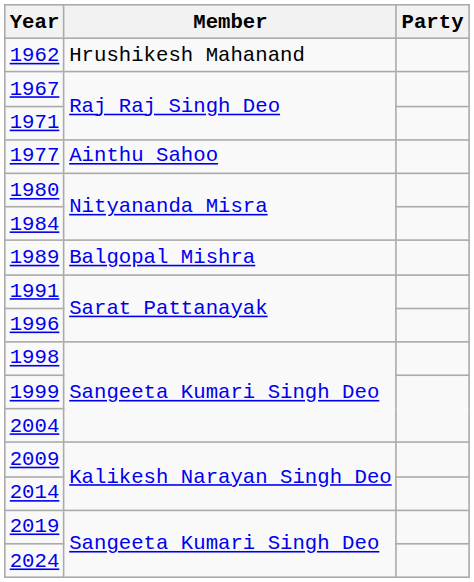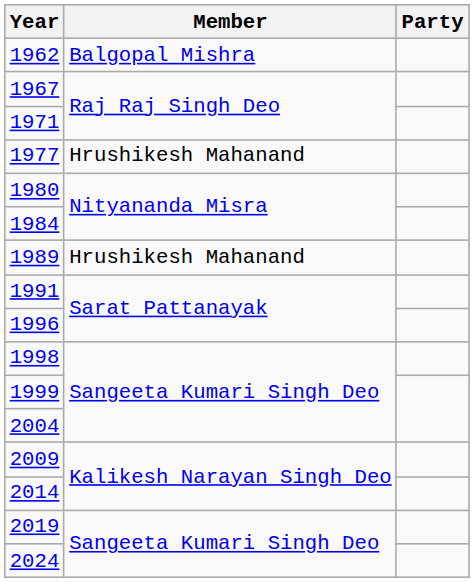 <table class="wikitable sortable">
 <tr>
 <th>Year</th>
 <th>Member</th>
 <th colspan="2">Party</th>
 </tr>
 <tr>
 <td><a href='#'>1962</a></td>
-<td>Hrushikesh Mahanand</td>
+<td><a href='#'>Balgopal Mishra</a></td>
 <td></td>
 </tr>
 <tr>
 <td><a href='#'>1967</a></td>
 <td rowspan=2><a href='#'>Raj Raj Singh Deo</a></td>
 <td></td>
 </tr>
 <tr>
 <td><a href='#'>1971</a></td>
 </tr>
 <tr>
 <td><a href='#'>1977</a></td>
-<td><a href='#'>Ainthu Sahoo</a></td>
+<td>Hrushikesh Mahanand</td>
 <td></td>
 </tr>
 <tr>
 <td><a href='#'>1980</a></td>
 <td rowspan=2><a href='#'>Nityananda Misra</a></td>
 <td></td>
 </tr>
 <tr>
 <td><a href='#'>1984</a></td>
 </tr>
 <tr>
 <td><a href='#'>1989</a></td>
-<td><a href='#'>Balgopal Mishra</a></td>
+<td>Hrushikesh Mahanand</td>
 <td></td>
 </tr>
 <tr>
 <td><a href='#'>1991</a></td>
 <td rowspan=2><a href='#'>Sarat Pattanayak</a></td>
 <td></td>
 </tr>
 <tr>
 <td><a href='#'>1996</a></td>
 </tr>
 <tr>
 <td><a href='#'>1998</a></td>
 <td rowspan=3><a href='#'>Sangeeta Kumari Singh Deo</a></td>
 <td></td>
 </tr>
 <tr>
 <td><a href='#'>1999</a></td>
 </tr>
 <tr>
 <td><a href='#'>2004</a></td>
 </tr>
 <tr>
 <td><a href='#'>2009</a></td>
 <td rowspan=2><a href='#'>Kalikesh Narayan Singh Deo</a></td>
 <td></td>
 </tr>
 <tr>
 <td><a href='#'>2014</a></td>
 </tr>
 <tr>
 <td><a href='#'>2019</a></td>
 <td rowspan=2><a href='#'>Sangeeta Kumari Singh Deo</a></td>
 <td></td>
 </tr>
 <tr>
 <td><a href='#'>2024</a></td>
 </tr>
 </table>
